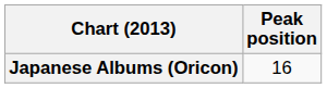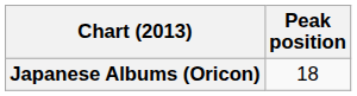 <table class="wikitable plainrowheaders" style="text-align:center">
 <tr>
 <th scope="col">Chart (2013)</th>
 <th scope="col">Peak<br>position</th>
 </tr>
 <tr>
 <th scope="row">Japanese Albums (Oricon)</th>
-<td>16</td>
+<td>18</td>
 </tr>
 </table>
